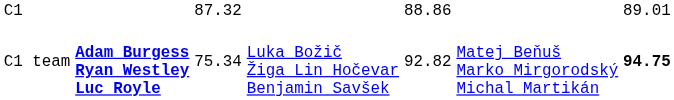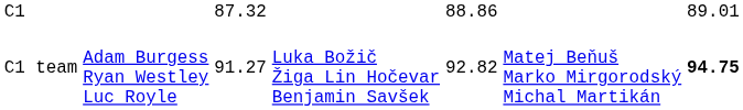 <table>
 <tr>
 <td>C1</td>
 <td></td>
 <td>87.32</td>
 <td></td>
 <td>88.86</td>
 <td></td>
 <td>89.01</td>
 </tr>
 <tr>
 <td>C1 team</td>
-<td><strong><br><a href='#'>Adam Burgess</a><br><a href='#'>Ryan Westley</a><br><a href='#'>Luc Royle</a></strong></td>
-<td>75.34</td>
+<td><br><a href='#'>Adam Burgess</a><br><a href='#'>Ryan Westley</a><br><a href='#'>Luc Royle</a></td>
+<td>91.27</td>
 <td><br><a href='#'>Luka Božič</a><br><a href='#'>Žiga Lin Hočevar</a><br><a href='#'>Benjamin Savšek</a></td>
 <td>92.82</td>
 <td><br><a href='#'>Matej Beňuš</a><br><a href='#'>Marko Mirgorodský</a><br><a href='#'>Michal Martikán</a></td>
 <td><strong>94.75</strong></td>
 </tr>
 </table>
